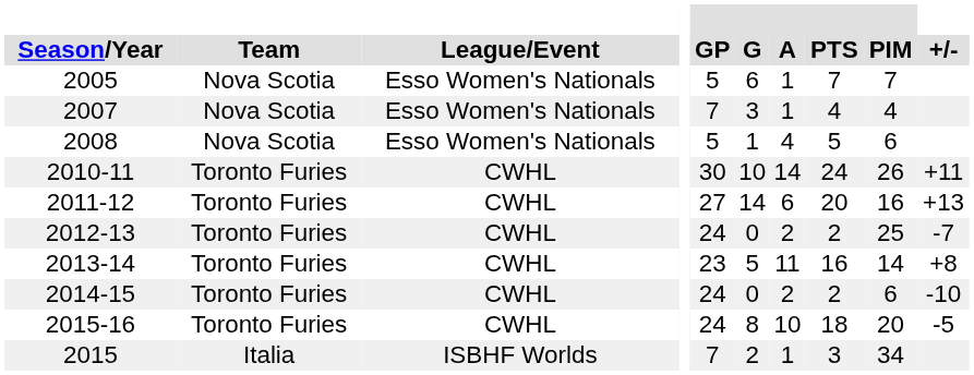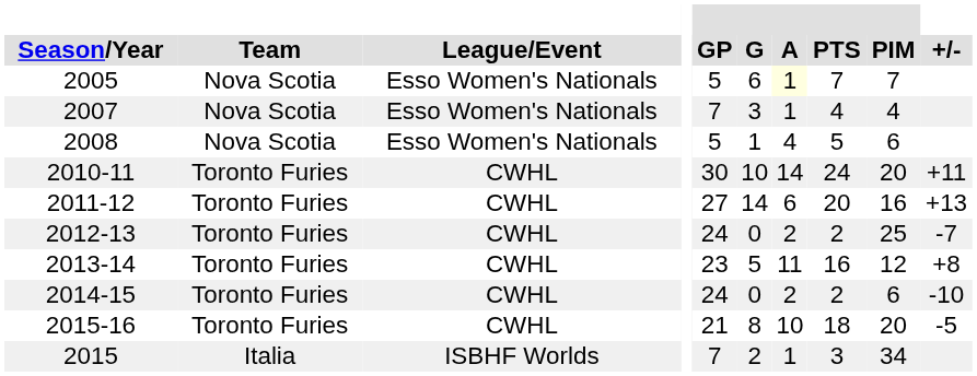 <table BORDER="0" CELLPADDING="1" CELLSPACING="0" width="50%" style="text-align:center">
 <tr bgcolor="#e0e0e0">
 <th colspan="3" bgcolor="#ffffff"> </th>
 <th rowspan="99" bgcolor="#ffffff"> </th>
 <th colspan="5"></th>
 </tr>
 <tr bgcolor="#e0e0e0">
 <th><a href='#'>Season</a>/Year</th>
 <th>Team</th>
 <th>League/Event</th>
 <th>GP</th>
 <th>G</th>
 <th>A</th>
 <th>PTS</th>
 <th>PIM</th>
 <th>+/-</th>
 </tr>
 <tr>
 <td>2005</td>
 <td>Nova Scotia</td>
 <td>Esso Women's Nationals</td>
 <td>5</td>
 <td>6</td>
-<td>1</td>
+<td style="background: lightyellow;">1</td>
 <td>7</td>
 <td>7</td>
 <td></td>
 </tr>
 <tr>
 </tr>
 <tr bgcolor="#f0f0f0">
 <td>2007</td>
 <td>Nova Scotia</td>
 <td>Esso Women's Nationals</td>
 <td>7</td>
 <td>3</td>
 <td>1</td>
 <td>4</td>
 <td>4</td>
 <td></td>
 </tr>
 <tr>
 <td>2008</td>
 <td>Nova Scotia</td>
 <td>Esso Women's Nationals</td>
 <td>5</td>
 <td>1</td>
 <td>4</td>
 <td>5</td>
 <td>6</td>
 <td></td>
 </tr>
 <tr>
 </tr>
 <tr bgcolor="#f0f0f0">
 <td>2010-11</td>
 <td>Toronto Furies</td>
 <td>CWHL</td>
 <td>30</td>
 <td>10</td>
 <td>14</td>
 <td>24</td>
-<td>26</td>
+<td>20</td>
 <td>+11</td>
 </tr>
 <tr>
 <td>2011-12</td>
 <td>Toronto Furies</td>
 <td>CWHL</td>
 <td>27</td>
 <td>14</td>
 <td>6</td>
 <td>20</td>
 <td>16</td>
 <td>+13</td>
 </tr>
 <tr bgcolor="#f0f0f0">
 <td>2012-13</td>
 <td>Toronto Furies</td>
 <td>CWHL</td>
 <td>24</td>
 <td>0</td>
 <td>2</td>
 <td>2</td>
 <td>25</td>
 <td>-7</td>
 </tr>
 <tr>
 <td>2013-14</td>
 <td>Toronto Furies</td>
 <td>CWHL</td>
 <td>23</td>
 <td>5</td>
 <td>11</td>
 <td>16</td>
-<td>14</td>
+<td>12</td>
 <td>+8</td>
 </tr>
 <tr bgcolor="#f0f0f0">
 <td>2014-15</td>
 <td>Toronto Furies</td>
 <td>CWHL</td>
 <td>24</td>
 <td>0</td>
 <td>2</td>
 <td>2</td>
 <td>6</td>
 <td>-10</td>
 </tr>
 <tr>
 </tr>
 <tr>
 <td>2015-16</td>
 <td>Toronto Furies</td>
 <td>CWHL</td>
-<td>24</td>
+<td>21</td>
 <td>8</td>
 <td>10</td>
 <td>18</td>
 <td>20</td>
 <td>-5</td>
 </tr>
 <tr bgcolor="#f0f0f0">
 <td>2015</td>
 <td>Italia</td>
 <td>ISBHF Worlds</td>
 <td>7</td>
 <td>2</td>
 <td>1</td>
 <td>3</td>
 <td>34</td>
 <td></td>
 </tr>
 <tr>
 </tr>
 </table>
